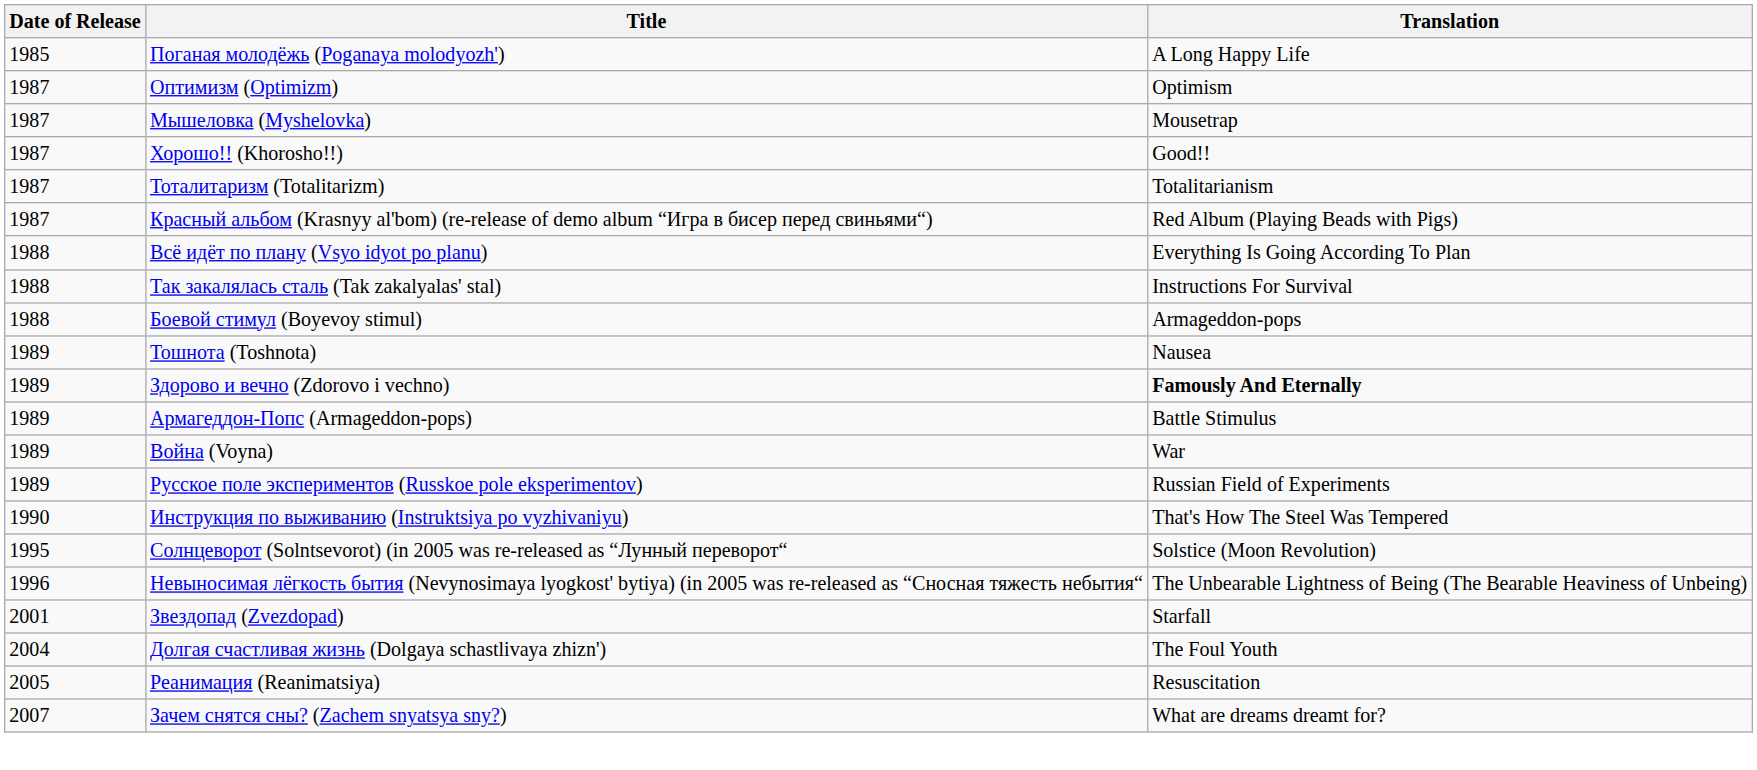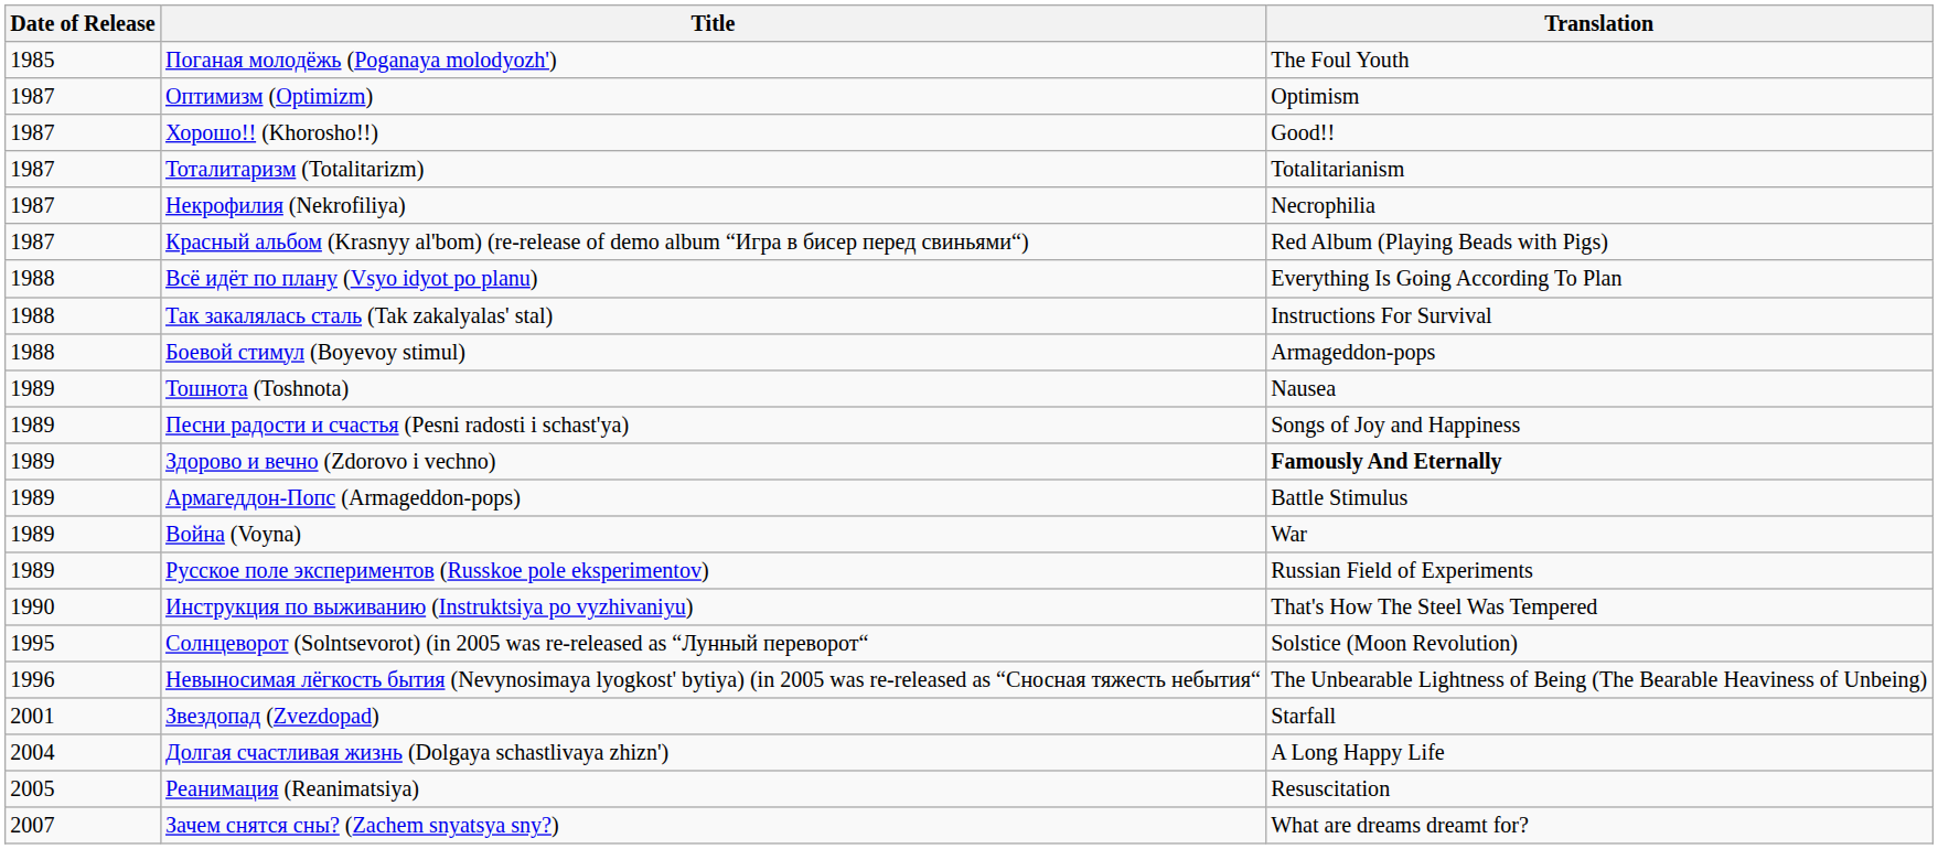 <table class="wikitable" style="font-size:95%;">
 <tr>
 <th>Date of Release</th>
 <th>Title</th>
 <th>Translation</th>
 </tr>
 <tr>
 <td>1985</td>
 <td><a href='#'>Поганая молодёжь</a> (<a href='#'>Poganaya molodyozh'</a>)</td>
-<td>A Long Happy Life</td>
+<td>The Foul Youth</td>
 </tr>
 <tr>
 <td>1987</td>
 <td><a href='#'>Оптимизм</a> (<a href='#'>Optimizm</a>)</td>
 <td>Optimism</td>
-</tr>
-<tr>
-<td>1987</td>
-<td><a href='#'>Мышеловка</a> (<a href='#'>Myshelovka</a>)</td>
-<td>Mousetrap</td>
 </tr>
 <tr>
 <td>1987</td>
 <td><a href='#'>Хорошо!!</a> (Khorosho!!)</td>
 <td>Good!!</td>
 </tr>
 <tr>
 <td>1987</td>
 <td><a href='#'>Тоталитаризм</a> (Totalitarizm)</td>
 <td>Totalitarianism</td>
+</tr>
+<tr>
+<td>1987</td>
+<td><a href='#'>Некрофилия</a> (Nekrofiliya)</td>
+<td>Necrophilia</td>
 </tr>
 <tr>
 <td>1987</td>
 <td><a href='#'>Красный альбом</a> (Krasnyy al'bom) (re-release of demo album “Игра в бисер перед свиньями“)</td>
 <td>Red Album (Playing Beads with Pigs)</td>
 </tr>
 <tr>
 <td>1988</td>
 <td><a href='#'>Всё идёт по плану</a> (<a href='#'>Vsyo idyot po planu</a>)</td>
 <td>Everything Is Going According To Plan</td>
 </tr>
 <tr>
 <td>1988</td>
 <td><a href='#'>Так закалялась сталь</a> (Tak zakalyalas' stal)</td>
 <td>Instructions For Survival</td>
 </tr>
 <tr>
 <td>1988</td>
 <td><a href='#'>Боевой стимул</a> (Boyevoy stimul)</td>
 <td>Armageddon-pops</td>
 </tr>
 <tr>
 <td>1989</td>
 <td><a href='#'>Тошнота</a> (Toshnota)</td>
 <td>Nausea</td>
+</tr>
+<tr>
+<td>1989</td>
+<td><a href='#'>Песни радости и счастья</a> (Pesni radosti i schast'ya)</td>
+<td>Songs of Joy and Happiness</td>
 </tr>
 <tr>
 <td>1989</td>
 <td><a href='#'>Здорово и вечно</a> (Zdorovo i vechno)</td>
 <td><strong>Famously And Eternally</strong></td>
 </tr>
 <tr>
 <td>1989</td>
 <td><a href='#'>Армагеддон-Попс</a> (Armageddon-pops)</td>
 <td>Battle Stimulus</td>
 </tr>
 <tr>
 <td>1989</td>
 <td><a href='#'>Война</a> (Voyna)</td>
 <td>War</td>
 </tr>
 <tr>
 <td>1989</td>
 <td><a href='#'>Русское поле экспериментов</a> (<a href='#'>Russkoe pole eksperimentov</a>)</td>
 <td>Russian Field of Experiments</td>
 </tr>
 <tr>
 <td>1990</td>
 <td><a href='#'>Инструкция по выживанию</a> (<a href='#'>Instruktsiya po vyzhivaniyu</a>)</td>
 <td>That's How The Steel Was Tempered</td>
 </tr>
 <tr>
 <td>1995</td>
 <td><a href='#'>Солнцеворот</a> (Solntsevorot) (in 2005 was re-released as “Лунный переворот“</td>
 <td>Solstice (Moon Revolution)</td>
 </tr>
 <tr>
 <td>1996</td>
 <td><a href='#'>Невыносимая лёгкость бытия</a> (Nevynosimaya lyogkost' bytiya) (in 2005 was re-released as “Сносная тяжесть небытия“</td>
 <td>The Unbearable Lightness of Being (The Bearable Heaviness of Unbeing)</td>
 </tr>
 <tr>
 <td>2001</td>
 <td><a href='#'>Звездопад</a> (<a href='#'>Zvezdopad</a>)</td>
 <td>Starfall</td>
 </tr>
 <tr>
 <td>2004</td>
 <td><a href='#'>Долгая счастливая жизнь</a> (Dolgaya schastlivaya zhizn')</td>
-<td>The Foul Youth</td>
+<td>A Long Happy Life</td>
 </tr>
 <tr>
 <td>2005</td>
 <td><a href='#'>Реанимация</a> (Reanimatsiya)</td>
 <td>Resuscitation</td>
 </tr>
 <tr>
 <td>2007</td>
 <td><a href='#'>Зачем снятся сны?</a> (<a href='#'>Zachem snyatsya sny?</a>)</td>
 <td>What are dreams dreamt for?</td>
 </tr>
 </table>
